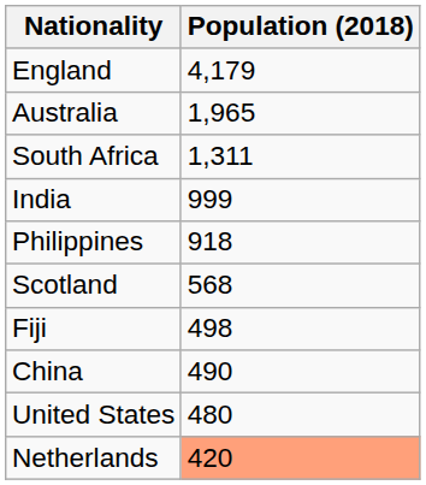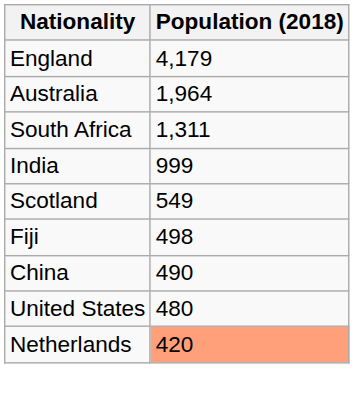 <table class="wikitable floatright">
 <tr>
 <th>Nationality</th>
 <th>Population (2018)</th>
 </tr>
 <tr>
 <td>England</td>
 <td>4,179</td>
 </tr>
 <tr>
 <td>Australia</td>
-<td>1,965</td>
+<td>1,964</td>
 </tr>
 <tr>
 <td>South Africa</td>
 <td>1,311</td>
 </tr>
 <tr>
 <td>India</td>
 <td>999</td>
 </tr>
 <tr>
-<td>Philippines</td>
-<td>918</td>
-</tr>
-<tr>
 <td>Scotland</td>
-<td>568</td>
+<td>549</td>
 </tr>
 <tr>
 <td>Fiji</td>
 <td>498</td>
 </tr>
 <tr>
 <td>China</td>
 <td>490</td>
 </tr>
 <tr>
 <td>United States</td>
 <td>480</td>
 </tr>
 <tr>
 <td>Netherlands</td>
 <td style="background: lightsalmon;">420</td>
 </tr>
 </table>
